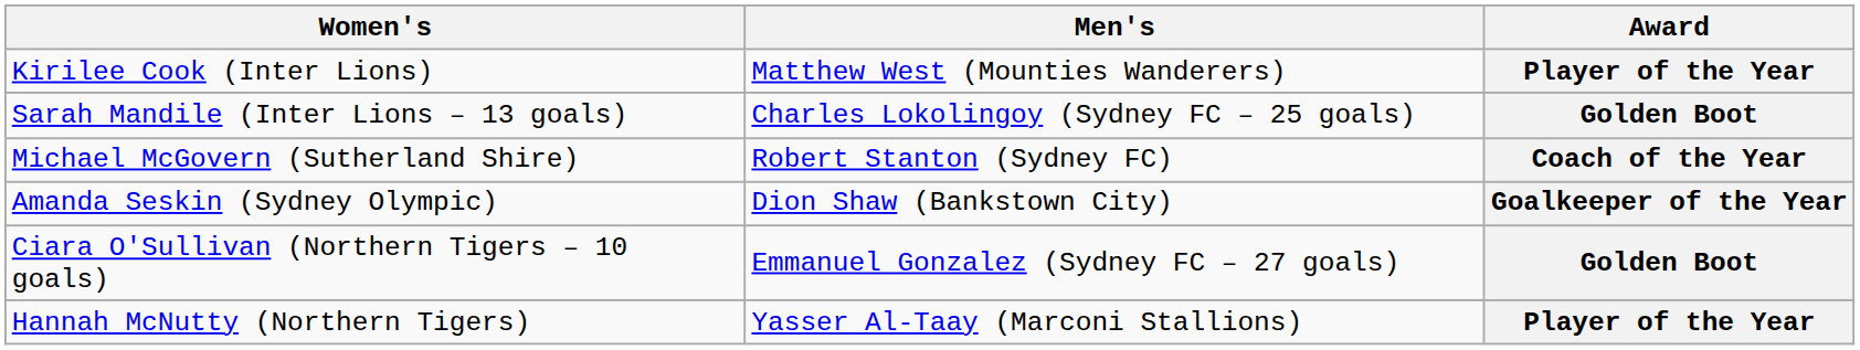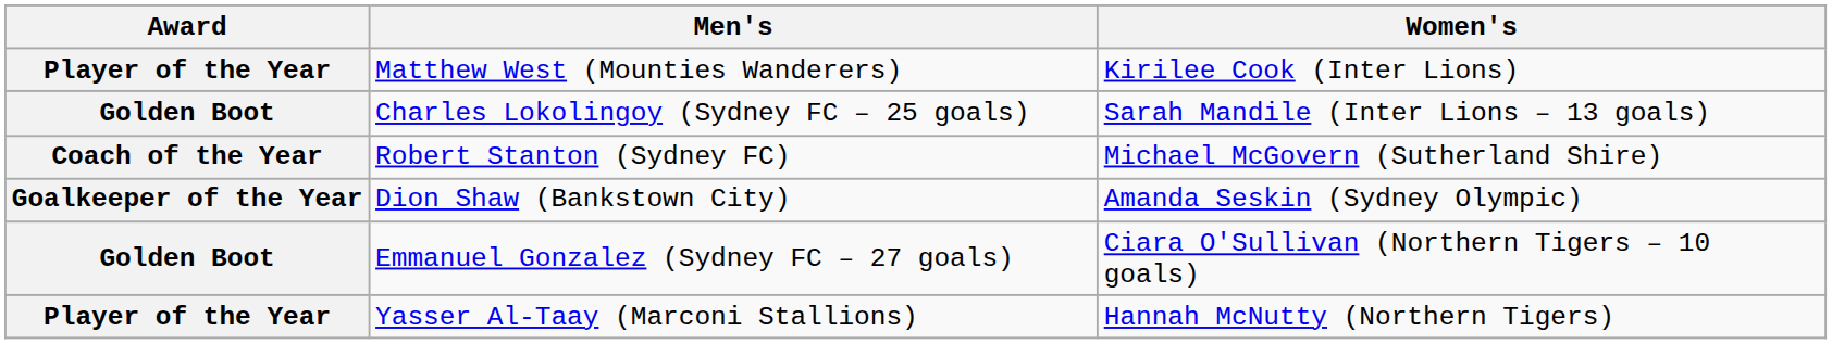 <table class="wikitable">
 <tr>
+<th>Award</th>
+<th width=350>Men's</th>
 <th width=350>Women's</th>
-<th width=350>Men's</th>
-<th>Award</th>
 </tr>
 <tr>
+<th>Player of the Year</th>
+<td><a href='#'>Matthew West</a> (Mounties Wanderers)</td>
 <td><a href='#'>Kirilee Cook</a> (Inter Lions)</td>
-<td><a href='#'>Matthew West</a> (Mounties Wanderers)</td>
-<th>Player of the Year</th>
 </tr>
 <tr>
+<th>Golden Boot</th>
+<td><a href='#'>Charles Lokolingoy</a> (Sydney FC – 25 goals)</td>
 <td><a href='#'>Sarah Mandile</a> (Inter Lions – 13 goals)</td>
-<td><a href='#'>Charles Lokolingoy</a> (Sydney FC – 25 goals)</td>
-<th>Golden Boot</th>
 </tr>
 <tr>
+<th>Coach of the Year</th>
+<td><a href='#'>Robert Stanton</a> (Sydney FC)</td>
 <td><a href='#'>Michael McGovern</a> (Sutherland Shire)</td>
-<td><a href='#'>Robert Stanton</a> (Sydney FC)</td>
-<th>Coach of the Year</th>
 </tr>
 <tr>
+<th>Goalkeeper of the Year</th>
+<td><a href='#'>Dion Shaw</a> (Bankstown City)</td>
 <td><a href='#'>Amanda Seskin</a> (Sydney Olympic)</td>
-<td><a href='#'>Dion Shaw</a> (Bankstown City)</td>
-<th>Goalkeeper of the Year</th>
 </tr>
 <tr>
+<th> Golden Boot</th>
+<td><a href='#'>Emmanuel Gonzalez</a> (Sydney FC – 27 goals)</td>
 <td><a href='#'>Ciara O'Sullivan</a> (Northern Tigers – 10 goals)</td>
-<td><a href='#'>Emmanuel Gonzalez</a> (Sydney FC – 27 goals)</td>
-<th> Golden Boot</th>
 </tr>
 <tr>
+<th> Player of the Year</th>
+<td><a href='#'>Yasser Al-Taay</a> (Marconi Stallions)</td>
 <td><a href='#'>Hannah McNutty</a> (Northern Tigers)</td>
-<td><a href='#'>Yasser Al-Taay</a> (Marconi Stallions)</td>
-<th> Player of the Year</th>
 </tr>
 </table>
